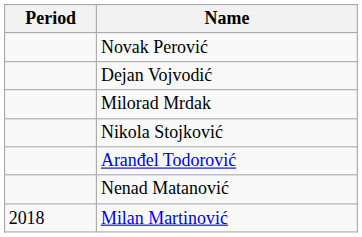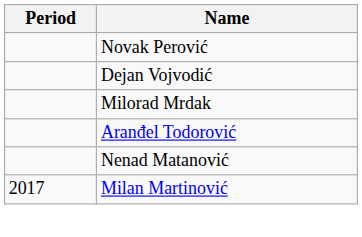 <table class="wikitable">
 <tr>
 <th width="75">Period</th>
 <th width="225">Name</th>
 </tr>
 <tr>
 <td></td>
 <td> Novak Perović</td>
 </tr>
 <tr>
 <td></td>
 <td> Dejan Vojvodić</td>
 </tr>
 <tr>
 <td></td>
 <td> Milorad Mrdak</td>
 </tr>
 <tr>
 <td></td>
-<td> Nikola Stojković</td>
-</tr>
-<tr>
-<td></td>
 <td> <a href='#'>Aranđel Todorović</a></td>
 </tr>
 <tr>
 <td></td>
 <td> Nenad Matanović</td>
 </tr>
 <tr>
-<td>2018</td>
+<td>2017</td>
 <td> <a href='#'>Milan Martinović</a></td>
 </tr>
 </table>
